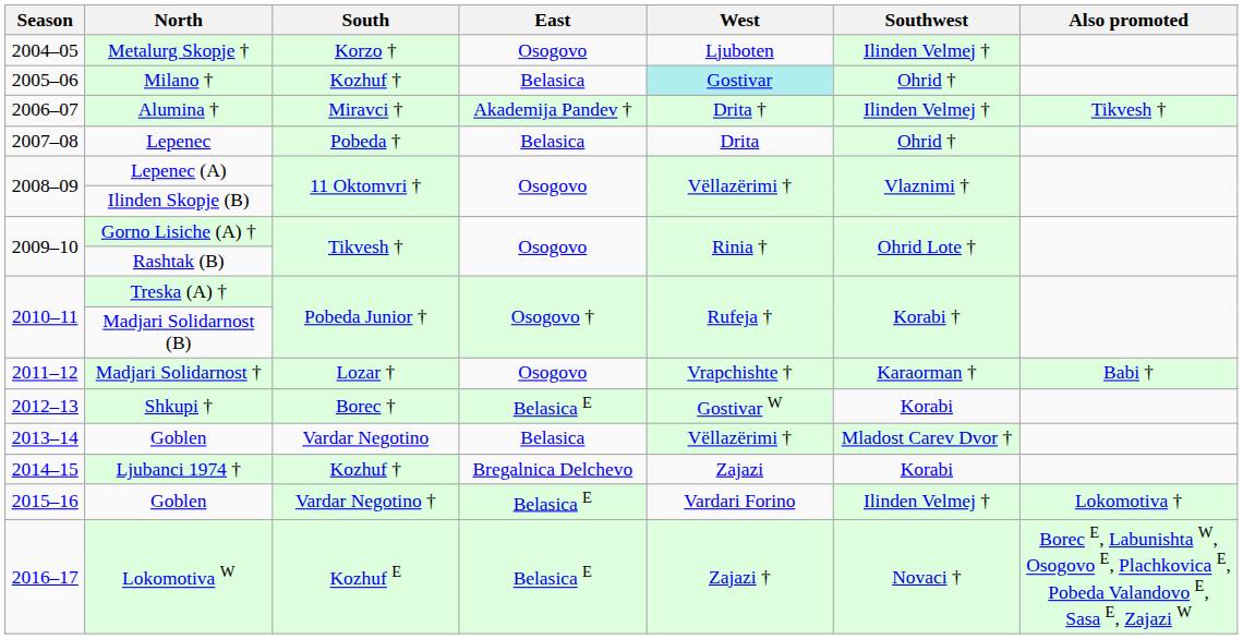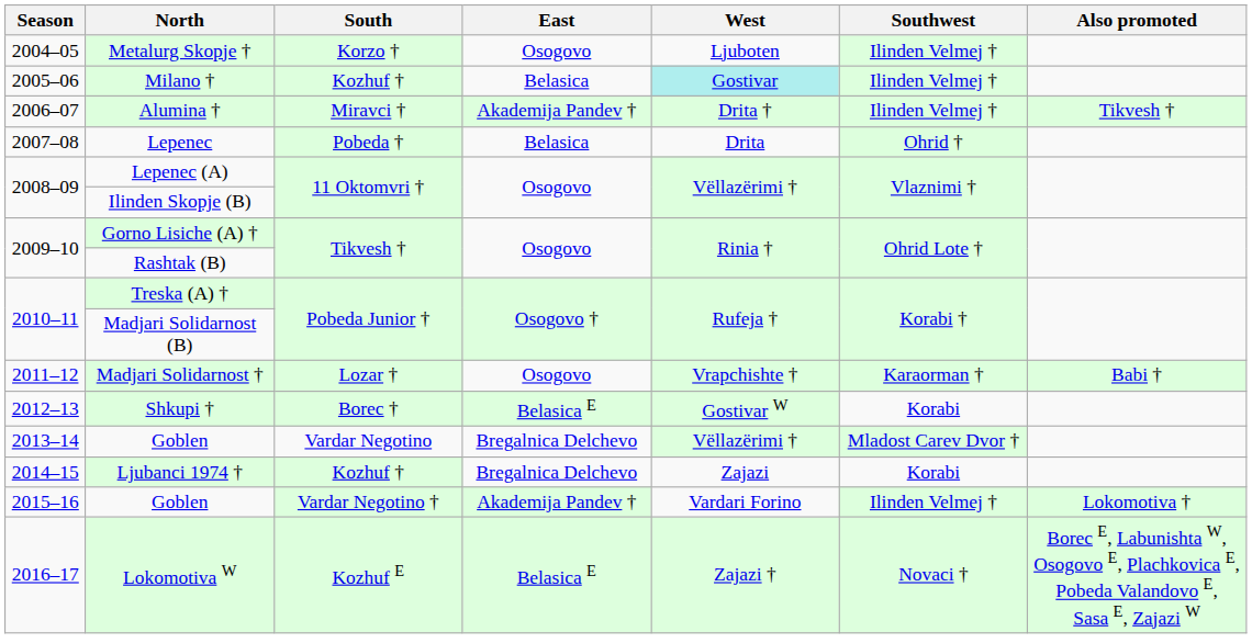 <table class="wikitable" style="text-align:center;">
 <tr>
 <th style="width:60px;">Season</th>
 <th style="width:150px;">North</th>
 <th style="width:150px;">South</th>
 <th style="width:150px;">East</th>
 <th style="width:150px;">West</th>
 <th style="width:150px;">Southwest</th>
 <th style="width:175px;">Also promoted</th>
 </tr>
 <tr>
 <td align=center>2004–05</td>
 <td style="background:#dfd;"><a href='#'>Metalurg Skopje</a> †</td>
 <td style="background:#dfd;"><a href='#'>Korzo</a> †</td>
 <td><a href='#'>Osogovo</a></td>
 <td><a href='#'>Ljuboten</a></td>
 <td style="background:#dfd;"><a href='#'>Ilinden Velmej</a> †</td>
 <td></td>
 </tr>
 <tr>
 <td align=center>2005–06</td>
 <td style="background:#dfd;"><a href='#'>Milano</a> †</td>
 <td style="background:#dfd;"><a href='#'>Kozhuf</a> †</td>
 <td><a href='#'>Belasica</a></td>
 <td style="background: paleturquoise;"><a href='#'>Gostivar</a></td>
-<td style="background:#dfd;"><a href='#'>Ohrid</a> †</td>
+<td style="background:#dfd;"><a href='#'>Ilinden Velmej</a> †</td>
 <td></td>
 </tr>
 <tr>
 <td align=center>2006–07</td>
 <td style="background:#dfd;"><a href='#'>Alumina</a> †</td>
 <td style="background:#dfd;"><a href='#'>Miravci</a> †</td>
 <td style="background:#dfd;"><a href='#'>Akademija Pandev</a> †</td>
 <td style="background:#dfd;"><a href='#'>Drita</a> †</td>
 <td style="background:#dfd;"><a href='#'>Ilinden Velmej</a> †</td>
 <td style="background:#dfd;"><a href='#'>Tikvesh</a> †</td>
 </tr>
 <tr>
 <td align=center>2007–08</td>
 <td><a href='#'>Lepenec</a></td>
 <td style="background:#dfd;"><a href='#'>Pobeda</a> †</td>
 <td><a href='#'>Belasica</a></td>
 <td><a href='#'>Drita</a></td>
 <td style="background:#dfd;"><a href='#'>Ohrid</a> †</td>
 <td></td>
 </tr>
 <tr>
 <td align=center rowspan=2>2008–09</td>
 <td><a href='#'>Lepenec</a> (A)</td>
 <td style="background:#dfd;" rowspan=2><a href='#'>11 Oktomvri</a> †</td>
 <td rowspan=2><a href='#'>Osogovo</a></td>
 <td style="background:#dfd;" rowspan=2><a href='#'>Vëllazërimi</a> †</td>
 <td style="background:#dfd;" rowspan=2><a href='#'>Vlaznimi</a> †</td>
 <td rowspan=2></td>
 </tr>
 <tr>
 <td><a href='#'>Ilinden Skopje</a> (B)</td>
 </tr>
 <tr>
 <td align=center rowspan=2>2009–10</td>
 <td style="background:#dfd;"><a href='#'>Gorno Lisiche</a> (A) †</td>
 <td style="background:#dfd;" rowspan=2><a href='#'>Tikvesh</a> †</td>
 <td rowspan=2><a href='#'>Osogovo</a></td>
 <td style="background:#dfd;" rowspan=2><a href='#'>Rinia</a> †</td>
 <td style="background:#dfd;" rowspan=2><a href='#'>Ohrid Lote</a> †</td>
 <td rowspan=2></td>
 </tr>
 <tr>
 <td><a href='#'>Rashtak</a> (B)</td>
 </tr>
 <tr>
 <td align=center rowspan=2><a href='#'>2010–11</a></td>
 <td style="background:#dfd;"><a href='#'>Treska</a> (A) †</td>
 <td style="background:#dfd;" rowspan=2><a href='#'>Pobeda Junior</a> †</td>
 <td style="background:#dfd;" rowspan=2><a href='#'>Osogovo</a> †</td>
 <td style="background:#dfd;" rowspan=2><a href='#'>Rufeja</a> †</td>
 <td style="background:#dfd;" rowspan=2><a href='#'>Korabi</a> †</td>
 <td rowspan=2></td>
 </tr>
 <tr>
 <td><a href='#'>Madjari Solidarnost</a> (B)</td>
 </tr>
 <tr>
 <td align=center><a href='#'>2011–12</a></td>
 <td style="background:#dfd;"><a href='#'>Madjari Solidarnost</a> †</td>
 <td style="background:#dfd;"><a href='#'>Lozar</a> †</td>
 <td><a href='#'>Osogovo</a></td>
 <td style="background:#dfd;"><a href='#'>Vrapchishte</a> †</td>
 <td style="background:#dfd;"><a href='#'>Karaorman</a> †</td>
 <td style="background:#dfd;"><a href='#'>Babi</a> †</td>
 </tr>
 <tr>
 <td align=center><a href='#'>2012–13</a></td>
 <td style="background:#dfd;"><a href='#'>Shkupi</a> †</td>
 <td style="background:#dfd;"><a href='#'>Borec</a> †</td>
 <td style="background:#dfd;"><a href='#'>Belasica</a> <sup>E</sup></td>
 <td style="background:#dfd;"><a href='#'>Gostivar</a> <sup>W</sup></td>
 <td><a href='#'>Korabi</a></td>
 <td></td>
 </tr>
 <tr>
 <td align=center><a href='#'>2013–14</a></td>
 <td><a href='#'>Goblen</a></td>
 <td><a href='#'>Vardar Negotino</a></td>
-<td><a href='#'>Belasica</a></td>
+<td><a href='#'>Bregalnica Delchevo</a></td>
 <td style="background:#dfd;"><a href='#'>Vëllazërimi</a> †</td>
 <td style="background:#dfd;"><a href='#'>Mladost Carev Dvor</a> †</td>
 <td></td>
 </tr>
 <tr>
 <td align=center><a href='#'>2014–15</a></td>
 <td style="background:#dfd;"><a href='#'>Ljubanci 1974</a> †</td>
 <td style="background:#dfd;"><a href='#'>Kozhuf</a> †</td>
 <td><a href='#'>Bregalnica Delchevo</a></td>
 <td><a href='#'>Zajazi</a></td>
 <td><a href='#'>Korabi</a></td>
 <td></td>
 </tr>
 <tr>
 <td align=center><a href='#'>2015–16</a></td>
 <td><a href='#'>Goblen</a></td>
 <td style="background:#dfd;"><a href='#'>Vardar Negotino</a> †</td>
-<td style="background:#dfd;"><a href='#'>Belasica</a> <sup>E</sup></td>
+<td style="background:#dfd;"><a href='#'>Akademija Pandev</a> †</td>
 <td><a href='#'>Vardari Forino</a></td>
 <td style="background:#dfd;"><a href='#'>Ilinden Velmej</a> †</td>
 <td style="background:#dfd;"><a href='#'>Lokomotiva</a> †</td>
 </tr>
 <tr>
 <td align=center><a href='#'>2016–17</a></td>
 <td style="background:#dfd;"><a href='#'>Lokomotiva</a> <sup>W</sup></td>
 <td style="background:#dfd;"><a href='#'>Kozhuf</a> <sup>E</sup></td>
 <td style="background:#dfd;"><a href='#'>Belasica</a> <sup>E</sup></td>
 <td style="background:#dfd;"><a href='#'>Zajazi</a> †</td>
 <td style="background:#dfd;"><a href='#'>Novaci</a> †</td>
 <td style="background:#dfd;"><a href='#'>Borec</a> <sup>E</sup>, <a href='#'>Labunishta</a> <sup>W</sup>,<br><a href='#'>Osogovo</a> <sup>E</sup>, <a href='#'>Plachkovica</a> <sup>E</sup>,<br><a href='#'>Pobeda Valandovo</a> <sup>E</sup>,<br><a href='#'>Sasa</a> <sup>E</sup>, <a href='#'>Zajazi</a> <sup>W</sup></td>
 </tr>
 </table>
